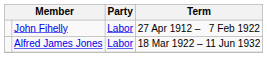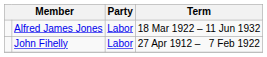 <table class="wikitable">
 <tr>
 <th colspan=2>Member</th>
 <th>Party</th>
 <th>Term</th>
 </tr>
 <tr>
 <td> </td>
+<td><a href='#'>Alfred James Jones</a></td>
+<td><a href='#'>Labor</a></td>
+<td>18 Mar 1922 – 11 Jun 1932</td>
+</tr>
+<tr>
+<td> </td>
 <td><a href='#'>John Fihelly</a></td>
 <td><a href='#'>Labor</a></td>
 <td>27 Apr 1912 –   7 Feb 1922</td>
 </tr>
 <tr>
-<td> </td>
-<td><a href='#'>Alfred James Jones</a></td>
-<td><a href='#'>Labor</a></td>
-<td>18 Mar 1922 – 11 Jun 1932</td>
-</tr>
-<tr>
 </tr>
 </table>
